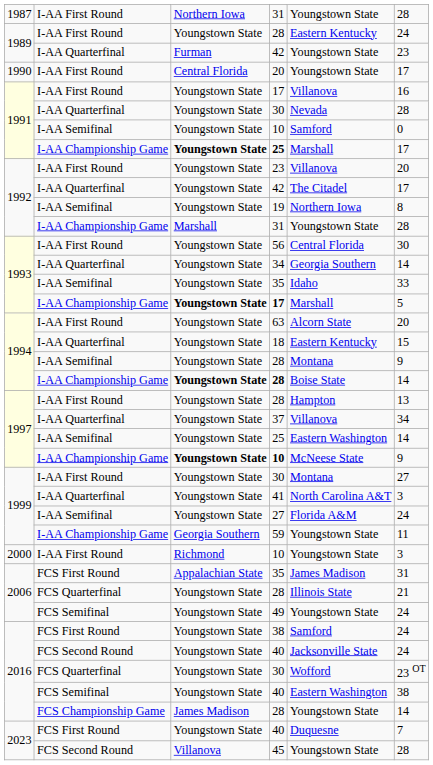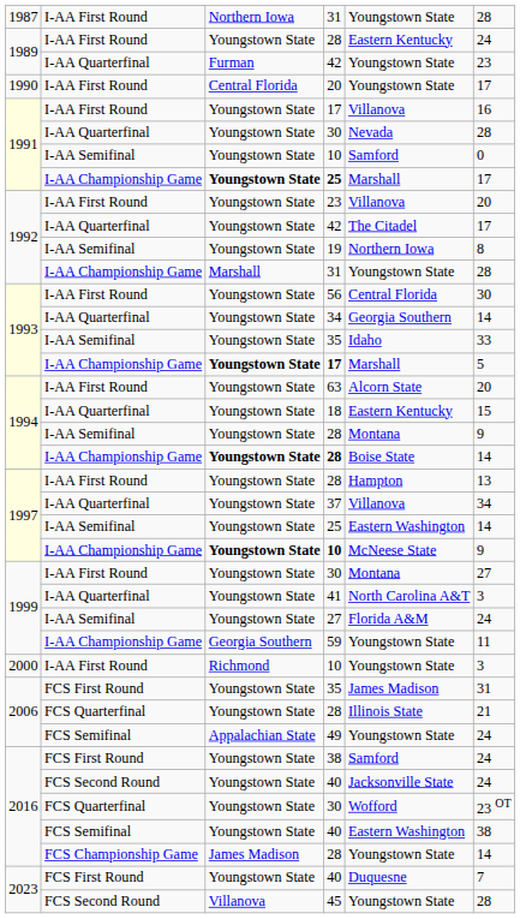 <table class="wikitable">
 <tr>
 <td>1987</td>
 <td>I-AA First Round</td>
 <td><a href='#'>Northern Iowa</a></td>
 <td>31</td>
 <td>Youngstown State</td>
 <td>28</td>
 </tr>
 <tr>
 <td rowspan=2>1989</td>
 <td>I-AA First Round</td>
 <td>Youngstown State</td>
 <td>28</td>
 <td><a href='#'>Eastern Kentucky</a></td>
 <td>24</td>
 </tr>
 <tr>
 <td>I-AA Quarterfinal</td>
 <td><a href='#'>Furman</a></td>
 <td>42</td>
 <td>Youngstown State</td>
 <td>23</td>
 </tr>
 <tr>
 <td>1990</td>
 <td>I-AA First Round</td>
 <td><a href='#'>Central Florida</a></td>
 <td>20</td>
 <td>Youngstown State</td>
 <td>17</td>
 </tr>
 <tr>
 <td rowspan=4 bgcolor=lightyellow>1991</td>
 <td>I-AA First Round</td>
 <td>Youngstown State</td>
 <td>17</td>
 <td><a href='#'>Villanova</a></td>
 <td>16</td>
 </tr>
 <tr>
 <td>I-AA Quarterfinal</td>
 <td>Youngstown State</td>
 <td>30</td>
 <td><a href='#'>Nevada</a></td>
 <td>28</td>
 </tr>
 <tr>
 <td>I-AA Semifinal</td>
 <td>Youngstown State</td>
 <td>10</td>
 <td><a href='#'>Samford</a></td>
 <td>0</td>
 </tr>
 <tr>
 <td><a href='#'>I-AA Championship Game</a></td>
 <td><strong>Youngstown State</strong></td>
 <td><strong>25</strong></td>
 <td><a href='#'>Marshall</a></td>
 <td>17</td>
 </tr>
 <tr>
 <td rowspan=4>1992</td>
 <td>I-AA First Round</td>
 <td>Youngstown State</td>
 <td>23</td>
 <td><a href='#'>Villanova</a></td>
 <td>20</td>
 </tr>
 <tr>
 <td>I-AA Quarterfinal</td>
 <td>Youngstown State</td>
 <td>42</td>
 <td><a href='#'>The Citadel</a></td>
 <td>17</td>
 </tr>
 <tr>
 <td>I-AA Semifinal</td>
 <td>Youngstown State</td>
 <td>19</td>
 <td><a href='#'>Northern Iowa</a></td>
 <td>8</td>
 </tr>
 <tr>
 <td><a href='#'>I-AA Championship Game</a></td>
 <td><a href='#'>Marshall</a></td>
 <td>31</td>
 <td>Youngstown State</td>
 <td>28</td>
 </tr>
 <tr>
 <td rowspan=4 bgcolor=lightyellow>1993</td>
 <td>I-AA First Round</td>
 <td>Youngstown State</td>
 <td>56</td>
 <td><a href='#'>Central Florida</a></td>
 <td>30</td>
 </tr>
 <tr>
 <td>I-AA Quarterfinal</td>
 <td>Youngstown State</td>
 <td>34</td>
 <td><a href='#'>Georgia Southern</a></td>
 <td>14</td>
 </tr>
 <tr>
 <td>I-AA Semifinal</td>
 <td>Youngstown State</td>
 <td>35</td>
 <td><a href='#'>Idaho</a></td>
 <td>33</td>
 </tr>
 <tr>
 <td><a href='#'>I-AA Championship Game</a></td>
 <td><strong>Youngstown State</strong></td>
 <td><strong>17</strong></td>
 <td><a href='#'>Marshall</a></td>
 <td>5</td>
 </tr>
 <tr>
 <td rowspan=4 bgcolor=lightyellow>1994</td>
 <td>I-AA First Round</td>
 <td>Youngstown State</td>
 <td>63</td>
 <td><a href='#'>Alcorn State</a></td>
 <td>20</td>
 </tr>
 <tr>
 <td>I-AA Quarterfinal</td>
 <td>Youngstown State</td>
 <td>18</td>
 <td><a href='#'>Eastern Kentucky</a></td>
 <td>15</td>
 </tr>
 <tr>
 <td>I-AA Semifinal</td>
 <td>Youngstown State</td>
 <td>28</td>
 <td><a href='#'>Montana</a></td>
 <td>9</td>
 </tr>
 <tr>
 <td><a href='#'>I-AA Championship Game</a></td>
 <td><strong>Youngstown State</strong></td>
 <td><strong>28</strong></td>
 <td><a href='#'>Boise State</a></td>
 <td>14</td>
 </tr>
 <tr>
 <td rowspan=4 bgcolor=lightyellow>1997</td>
 <td>I-AA First Round</td>
 <td>Youngstown State</td>
 <td>28</td>
 <td><a href='#'>Hampton</a></td>
 <td>13</td>
 </tr>
 <tr>
 <td>I-AA Quarterfinal</td>
 <td>Youngstown State</td>
 <td>37</td>
 <td><a href='#'>Villanova</a></td>
 <td>34</td>
 </tr>
 <tr>
 <td>I-AA Semifinal</td>
 <td>Youngstown State</td>
 <td>25</td>
 <td><a href='#'>Eastern Washington</a></td>
 <td>14</td>
 </tr>
 <tr>
 <td><a href='#'>I-AA Championship Game</a></td>
 <td><strong>Youngstown State</strong></td>
 <td><strong>10</strong></td>
 <td><a href='#'>McNeese State</a></td>
 <td>9</td>
 </tr>
 <tr>
 <td rowspan=4>1999</td>
 <td>I-AA First Round</td>
 <td>Youngstown State</td>
 <td>30</td>
 <td><a href='#'>Montana</a></td>
 <td>27</td>
 </tr>
 <tr>
 <td>I-AA Quarterfinal</td>
 <td>Youngstown State</td>
 <td>41</td>
 <td><a href='#'>North Carolina A&T</a></td>
 <td>3</td>
 </tr>
 <tr>
 <td>I-AA Semifinal</td>
 <td>Youngstown State</td>
 <td>27</td>
 <td><a href='#'>Florida A&M</a></td>
 <td>24</td>
 </tr>
 <tr>
 <td><a href='#'>I-AA Championship Game</a></td>
 <td><a href='#'>Georgia Southern</a></td>
 <td>59</td>
 <td>Youngstown State</td>
 <td>11</td>
 </tr>
 <tr>
 <td>2000</td>
 <td>I-AA First Round</td>
 <td><a href='#'>Richmond</a></td>
 <td>10</td>
 <td>Youngstown State</td>
 <td>3</td>
 </tr>
 <tr>
 <td rowspan=3>2006</td>
 <td>FCS First Round</td>
-<td><a href='#'>Appalachian State</a></td>
+<td>Youngstown State</td>
 <td>35</td>
 <td><a href='#'>James Madison</a></td>
 <td>31</td>
 </tr>
 <tr>
 <td>FCS Quarterfinal</td>
 <td>Youngstown State</td>
 <td>28</td>
 <td><a href='#'>Illinois State</a></td>
 <td>21</td>
 </tr>
 <tr>
 <td>FCS Semifinal</td>
-<td>Youngstown State</td>
+<td><a href='#'>Appalachian State</a></td>
 <td>49</td>
 <td>Youngstown State</td>
 <td>24</td>
 </tr>
 <tr>
 <td rowspan=5>2016</td>
 <td>FCS First Round</td>
 <td>Youngstown State</td>
 <td>38</td>
 <td><a href='#'>Samford</a></td>
 <td>24</td>
 </tr>
 <tr>
 <td>FCS Second Round</td>
 <td>Youngstown State</td>
 <td>40</td>
 <td><a href='#'>Jacksonville State</a></td>
 <td>24</td>
 </tr>
 <tr>
 <td>FCS Quarterfinal</td>
 <td>Youngstown State</td>
 <td>30</td>
 <td><a href='#'>Wofford</a></td>
 <td>23 <sup>OT</sup></td>
 </tr>
 <tr>
 <td>FCS Semifinal</td>
 <td>Youngstown State</td>
 <td>40</td>
 <td><a href='#'>Eastern Washington</a></td>
 <td>38</td>
 </tr>
 <tr>
 <td><a href='#'>FCS Championship Game</a></td>
 <td><a href='#'>James Madison</a></td>
 <td>28</td>
 <td>Youngstown State</td>
 <td>14</td>
 </tr>
 <tr>
 <td rowspan=2>2023</td>
 <td>FCS First Round</td>
 <td>Youngstown State</td>
 <td>40</td>
 <td><a href='#'>Duquesne</a></td>
 <td>7</td>
 </tr>
 <tr>
 <td>FCS Second Round</td>
 <td><a href='#'>Villanova</a></td>
 <td>45</td>
 <td>Youngstown State</td>
 <td>28</td>
 </tr>
 </table>
